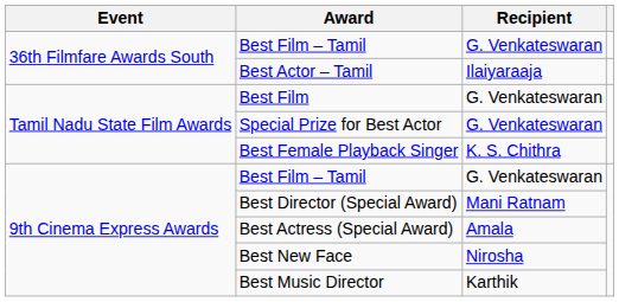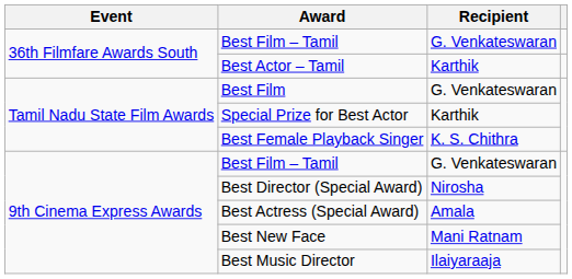 <table class="wikitable">
 <tr>
 <th>Event</th>
 <th>Award</th>
 <th>Recipient</th>
 <th></th>
 </tr>
 <tr>
 <td rowspan="2"><a href='#'>36th Filmfare Awards South</a></td>
 <td><a href='#'>Best Film – Tamil</a></td>
 <td><a href='#'>G. Venkateswaran</a></td>
 <td style="text-align: center;"></td>
 </tr>
 <tr>
 <td><a href='#'>Best Actor – Tamil</a></td>
-<td><a href='#'>Ilaiyaraaja</a></td>
+<td><a href='#'>Karthik</a></td>
 <td style="text-align: center;"></td>
 </tr>
 <tr>
 <td rowspan="3"><a href='#'>Tamil Nadu State Film Awards</a></td>
 <td><a href='#'>Best Film</a></td>
 <td>G. Venkateswaran</td>
 <td rowspan="3" style="text-align: center;"></td>
 </tr>
 <tr>
 <td><a href='#'>Special Prize</a> for Best Actor</td>
-<td><a href='#'>G. Venkateswaran</a></td>
+<td>Karthik</td>
 </tr>
 <tr>
 <td><a href='#'>Best Female Playback Singer</a></td>
 <td><a href='#'>K. S. Chithra</a></td>
 </tr>
 <tr>
 <td rowspan="5"><a href='#'>9th Cinema Express Awards</a></td>
 <td><a href='#'>Best Film – Tamil</a></td>
 <td>G. Venkateswaran</td>
 <td rowspan="5" style="text-align: center;"></td>
 </tr>
 <tr>
 <td>Best Director (Special Award)</td>
-<td><a href='#'>Mani Ratnam</a></td>
+<td><a href='#'>Nirosha</a></td>
 </tr>
 <tr>
 <td>Best Actress (Special Award)</td>
 <td><a href='#'>Amala</a></td>
 </tr>
 <tr>
 <td>Best New Face</td>
-<td><a href='#'>Nirosha</a></td>
+<td><a href='#'>Mani Ratnam</a></td>
 </tr>
 <tr>
 <td>Best Music Director</td>
-<td>Karthik</td>
+<td><a href='#'>Ilaiyaraaja</a></td>
 </tr>
 </table>
